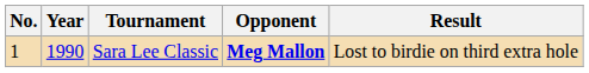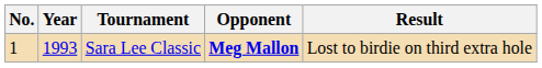 <table class="wikitable" style="font-size:95%;">
 <tr>
 <th>No.</th>
 <th>Year</th>
 <th>Tournament</th>
 <th>Opponent</th>
 <th>Result</th>
 </tr>
 <tr style="background:#F5DEB3;">
 <td>1</td>
-<td><a href='#'>1990</a></td>
+<td><a href='#'>1993</a></td>
 <td><a href='#'>Sara Lee Classic</a></td>
 <td><strong> <a href='#'>Meg Mallon</a></strong></td>
 <td>Lost to birdie on third extra hole</td>
 </tr>
 </table>
